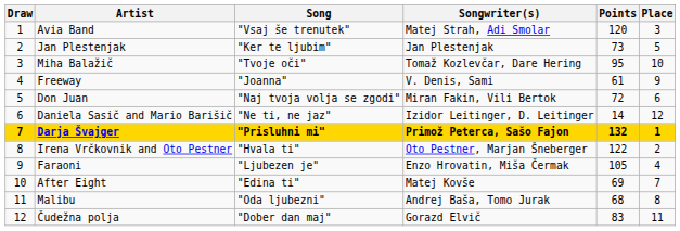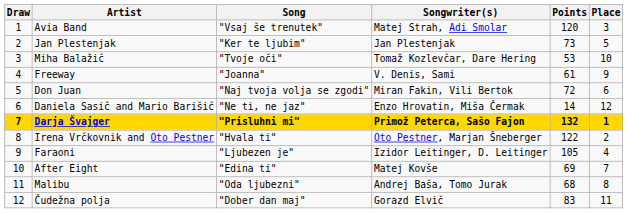 <table class="sortable wikitable" style="margin: 1em auto 1em auto; text-align:center">
 <tr>
 <th>Draw</th>
 <th>Artist</th>
 <th>Song</th>
 <th>Songwriter(s)</th>
 <th>Points</th>
 <th>Place</th>
 </tr>
 <tr>
 <td>1</td>
 <td align="left">Avia Band</td>
 <td align="left">"Vsaj še trenutek"</td>
 <td align="left">Matej Strah, <a href='#'>Adi Smolar</a></td>
 <td>120</td>
 <td>3</td>
 </tr>
 <tr>
 <td>2</td>
 <td align="left">Jan Plestenjak</td>
 <td align="left">"Ker te ljubim"</td>
 <td align="left">Jan Plestenjak</td>
 <td>73</td>
 <td>5</td>
 </tr>
 <tr>
 <td>3</td>
 <td align="left">Miha Balažič</td>
 <td align="left">"Tvoje oči"</td>
 <td align="left">Tomaž Kozlevčar, Dare Hering</td>
-<td>95</td>
+<td>53</td>
 <td>10</td>
 </tr>
 <tr>
 <td>4</td>
 <td align="left">Freeway</td>
 <td align="left">"Joanna"</td>
 <td align="left">V. Denis, Sami</td>
 <td>61</td>
 <td>9</td>
 </tr>
 <tr>
 <td>5</td>
 <td align="left">Don Juan</td>
 <td align="left">"Naj tvoja volja se zgodi"</td>
 <td align="left">Miran Fakin, Vili Bertok</td>
 <td>72</td>
 <td>6</td>
 </tr>
 <tr>
 <td>6</td>
 <td align="left">Daniela Sasič and Mario Barišič</td>
 <td align="left">"Ne ti, ne jaz"</td>
-<td align="left">Izidor Leitinger, D. Leitinger</td>
+<td align="left">Enzo Hrovatin, Miša Čermak</td>
 <td>14</td>
 <td>12</td>
 </tr>
 <tr style="background:gold; font-weight:bold;">
 <td>7</td>
 <td align="left"><a href='#'>Darja Švajger</a></td>
 <td align="left">"Prisluhni mi"</td>
 <td align="left">Primož Peterca, Sašo Fajon</td>
 <td>132</td>
 <td>1</td>
 </tr>
 <tr>
 <td>8</td>
 <td align="left">Irena Vrčkovnik and <a href='#'>Oto Pestner</a></td>
 <td align="left">"Hvala ti"</td>
 <td align="left"><a href='#'>Oto Pestner</a>, Marjan Šneberger</td>
 <td>122</td>
 <td>2</td>
 </tr>
 <tr>
 <td>9</td>
 <td align="left">Faraoni</td>
 <td align="left">"Ljubezen je"</td>
-<td align="left">Enzo Hrovatin, Miša Čermak</td>
+<td align="left">Izidor Leitinger, D. Leitinger</td>
 <td>105</td>
 <td>4</td>
 </tr>
 <tr>
 <td>10</td>
 <td align="left">After Eight</td>
 <td align="left">"Edina ti"</td>
 <td align="left">Matej Kovše</td>
 <td>69</td>
 <td>7</td>
 </tr>
 <tr>
 <td>11</td>
 <td align="left">Malibu</td>
 <td align="left">"Oda ljubezni"</td>
 <td align="left">Andrej Baša, Tomo Jurak</td>
 <td>68</td>
 <td>8</td>
 </tr>
 <tr>
 <td>12</td>
 <td align="left">Čudežna polja</td>
 <td align="left">"Dober dan maj"</td>
 <td align="left">Gorazd Elvič</td>
 <td>83</td>
 <td>11</td>
 </tr>
 </table>
